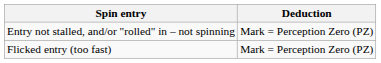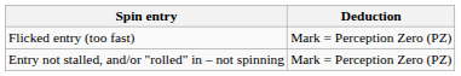 <table class="wikitable">
 <tr>
 <th>Spin entry</th>
 <th>Deduction</th>
 </tr>
 <tr>
+<td>Flicked entry (too fast)</td>
+<td>Mark = Perception Zero (PZ)</td>
+</tr>
+<tr>
 <td>Entry not stalled, and/or "rolled" in – not spinning</td>
 <td>Mark = Perception Zero (PZ)</td>
 </tr>
-<tr>
-<td>Flicked entry (too fast)</td>
-<td>Mark = Perception Zero (PZ)</td>
-</tr>
 </table>
